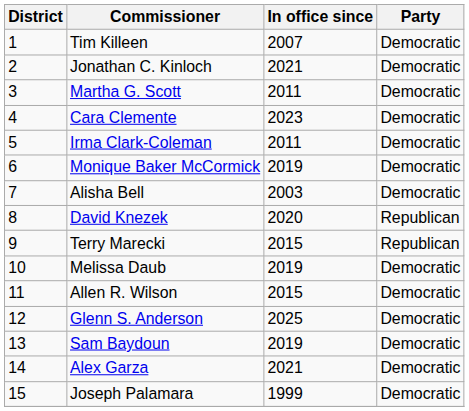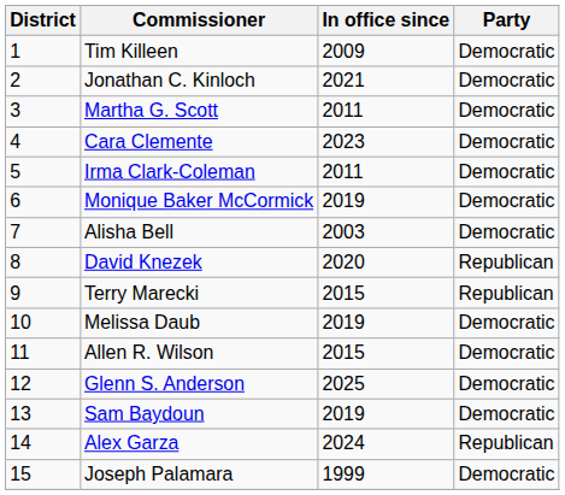 <table class="wikitable">
 <tr>
 <th>District</th>
 <th>Commissioner</th>
 <th>In office since</th>
 <th>Party</th>
 </tr>
 <tr>
 <td>1</td>
 <td>Tim Killeen</td>
-<td>2007</td>
+<td>2009</td>
 <td>Democratic</td>
 </tr>
 <tr>
 <td>2</td>
 <td>Jonathan C. Kinloch</td>
 <td>2021</td>
 <td>Democratic</td>
 </tr>
 <tr>
 <td>3</td>
 <td><a href='#'>Martha G. Scott</a></td>
 <td>2011</td>
 <td>Democratic</td>
 </tr>
 <tr>
 <td>4</td>
 <td><a href='#'>Cara Clemente</a></td>
 <td>2023</td>
 <td>Democratic</td>
 </tr>
 <tr>
 <td>5</td>
 <td><a href='#'>Irma Clark-Coleman</a></td>
 <td>2011</td>
 <td>Democratic</td>
 </tr>
 <tr>
 <td>6</td>
 <td><a href='#'>Monique Baker McCormick</a></td>
 <td>2019</td>
 <td>Democratic</td>
 </tr>
 <tr>
 <td>7</td>
 <td>Alisha Bell</td>
 <td>2003</td>
 <td>Democratic</td>
 </tr>
 <tr>
 <td>8</td>
 <td><a href='#'>David Knezek</a></td>
 <td>2020</td>
 <td>Republican</td>
 </tr>
 <tr>
 <td>9</td>
 <td>Terry Marecki</td>
 <td>2015</td>
 <td>Republican</td>
 </tr>
 <tr>
 <td>10</td>
 <td>Melissa Daub</td>
 <td>2019</td>
 <td>Democratic</td>
 </tr>
 <tr>
 <td>11</td>
 <td>Allen R. Wilson</td>
 <td>2015</td>
 <td>Democratic</td>
 </tr>
 <tr>
 <td>12</td>
 <td><a href='#'>Glenn S. Anderson</a></td>
 <td>2025</td>
 <td>Democratic</td>
 </tr>
 <tr>
 <td>13</td>
 <td><a href='#'>Sam Baydoun</a></td>
 <td>2019</td>
 <td>Democratic</td>
 </tr>
 <tr>
 <td>14</td>
 <td><a href='#'>Alex Garza</a></td>
-<td>2021</td>
-<td>Democratic</td>
+<td>2024</td>
+<td>Republican</td>
 </tr>
 <tr>
 <td>15</td>
 <td>Joseph Palamara</td>
 <td>1999</td>
 <td>Democratic</td>
 </tr>
 <tr>
 </tr>
 </table>
